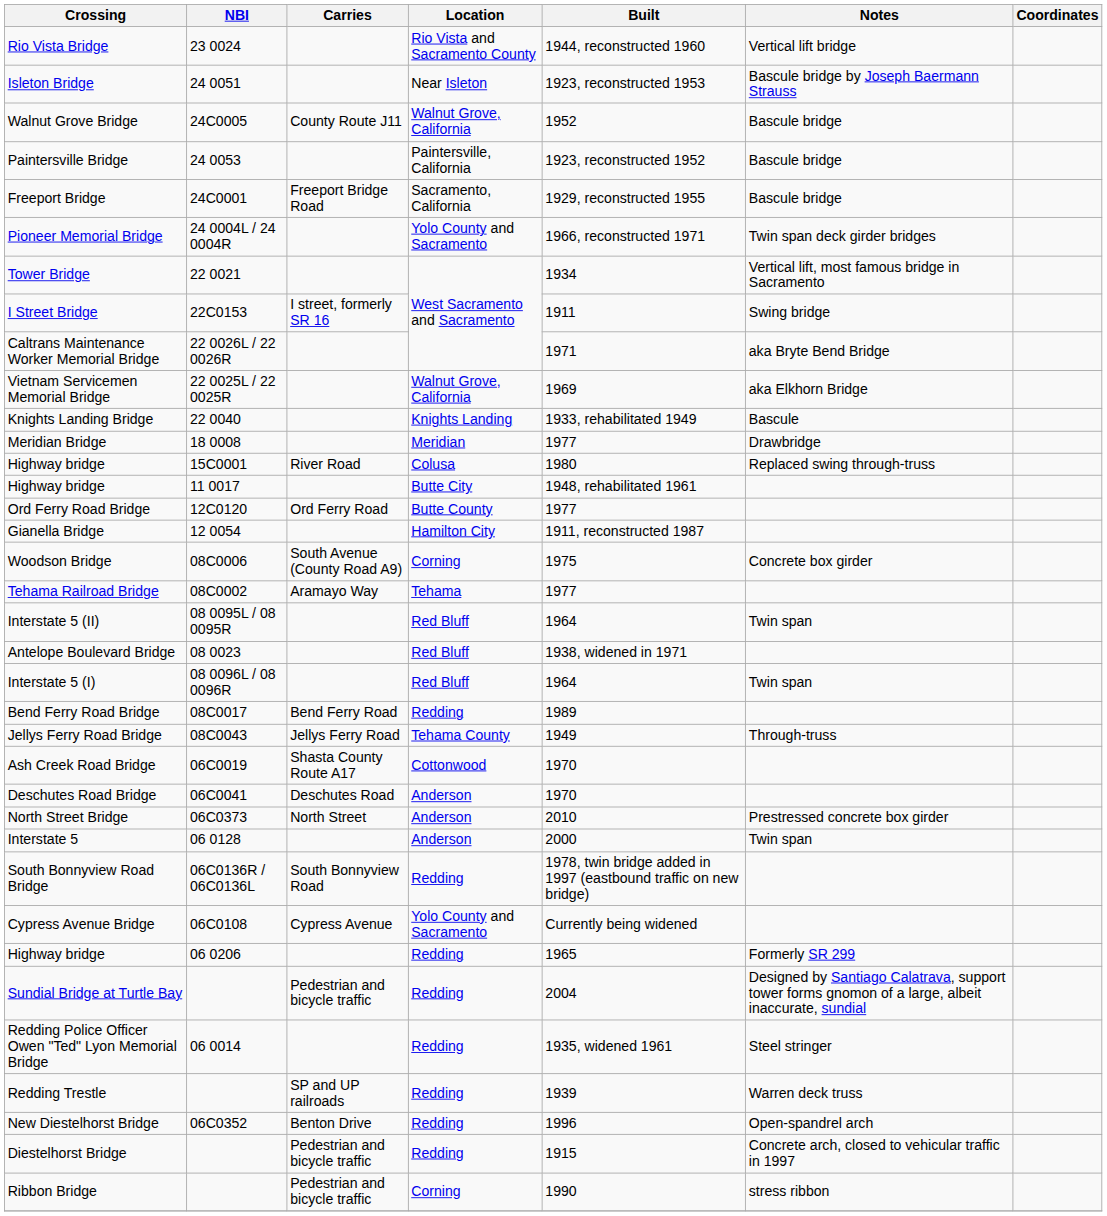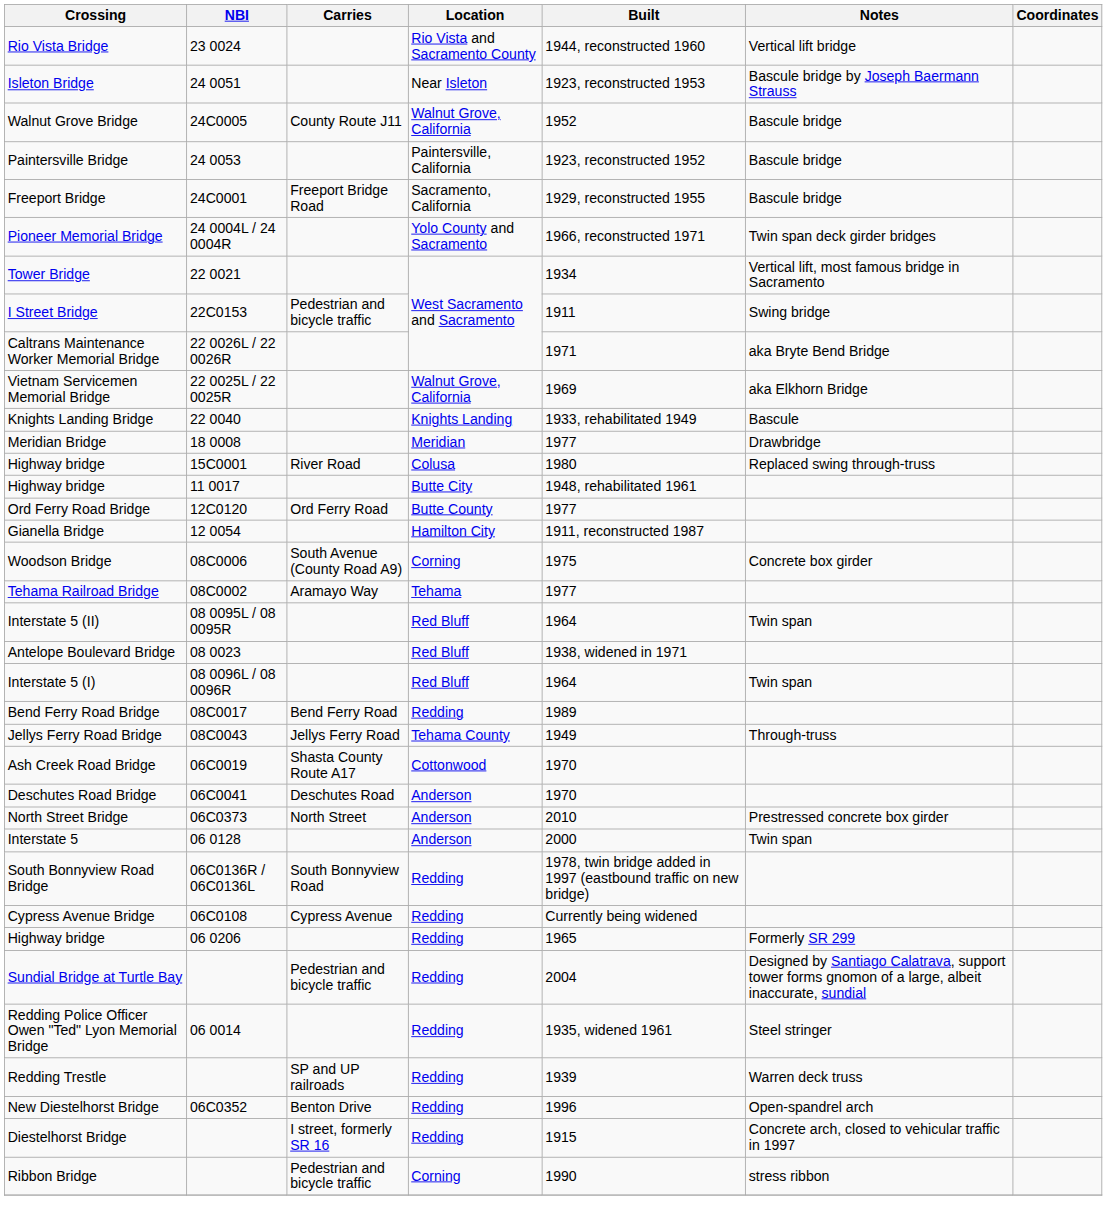 <table class=wikitable>
 <tr>
 <th>Crossing</th>
 <th><a href='#'>NBI</a></th>
 <th>Carries</th>
 <th>Location</th>
 <th>Built</th>
 <th>Notes</th>
 <th>Coordinates</th>
 </tr>
 <tr>
 <td><a href='#'>Rio Vista Bridge</a></td>
 <td>23 0024</td>
 <td></td>
 <td><a href='#'>Rio Vista</a> and <a href='#'>Sacramento County</a></td>
 <td>1944, reconstructed 1960</td>
 <td>Vertical lift bridge</td>
 <td></td>
 </tr>
 <tr>
 <td><a href='#'>Isleton Bridge</a></td>
 <td>24 0051</td>
 <td></td>
 <td>Near <a href='#'>Isleton</a></td>
 <td>1923, reconstructed 1953</td>
 <td>Bascule bridge by <a href='#'>Joseph Baermann Strauss</a></td>
 <td></td>
 </tr>
 <tr>
 <td>Walnut Grove Bridge</td>
 <td>24C0005</td>
 <td>County Route J11</td>
 <td><a href='#'>Walnut Grove, California</a></td>
 <td>1952</td>
 <td>Bascule bridge</td>
 <td></td>
 </tr>
 <tr>
 <td>Paintersville Bridge</td>
 <td>24 0053</td>
 <td></td>
 <td>Paintersville, California</td>
 <td>1923, reconstructed 1952</td>
 <td>Bascule bridge</td>
 <td></td>
 </tr>
 <tr>
 <td>Freeport Bridge</td>
 <td>24C0001</td>
 <td>Freeport Bridge Road</td>
 <td>Sacramento, California</td>
 <td>1929, reconstructed 1955</td>
 <td>Bascule bridge</td>
 <td></td>
 </tr>
 <tr>
 <td><a href='#'>Pioneer Memorial Bridge</a></td>
 <td>24 0004L / 24 0004R</td>
 <td></td>
 <td><a href='#'>Yolo County</a> and <a href='#'>Sacramento</a></td>
 <td>1966, reconstructed 1971</td>
 <td>Twin span deck girder bridges</td>
 <td></td>
 </tr>
 <tr>
 <td><a href='#'>Tower Bridge</a></td>
 <td>22 0021</td>
 <td></td>
 <td rowspan=3><a href='#'>West Sacramento</a> and <a href='#'>Sacramento</a></td>
 <td>1934</td>
 <td>Vertical lift, most famous bridge in Sacramento</td>
 <td></td>
 </tr>
 <tr>
 <td><a href='#'>I Street Bridge</a></td>
 <td>22C0153</td>
-<td>I street, formerly  <a href='#'>SR 16</a></td>
+<td>Pedestrian and bicycle traffic</td>
 <td>1911</td>
 <td>Swing bridge</td>
 <td></td>
 </tr>
 <tr>
 <td>Caltrans Maintenance Worker Memorial Bridge</td>
 <td>22 0026L / 22 0026R</td>
 <td></td>
 <td>1971</td>
 <td>aka Bryte Bend Bridge</td>
 <td></td>
 </tr>
 <tr>
 <td>Vietnam Servicemen Memorial Bridge</td>
 <td>22 0025L / 22 0025R</td>
 <td></td>
 <td><a href='#'>Walnut Grove, California</a></td>
 <td>1969</td>
 <td>aka Elkhorn Bridge</td>
 <td></td>
 </tr>
 <tr>
 <td>Knights Landing Bridge</td>
 <td>22 0040</td>
 <td></td>
 <td><a href='#'>Knights Landing</a></td>
 <td>1933, rehabilitated 1949</td>
 <td>Bascule</td>
 <td></td>
 </tr>
 <tr>
 <td>Meridian Bridge</td>
 <td>18 0008</td>
 <td></td>
 <td><a href='#'>Meridian</a></td>
 <td>1977</td>
 <td>Drawbridge</td>
 <td></td>
 </tr>
 <tr>
 <td>Highway bridge</td>
 <td>15C0001</td>
 <td>River Road</td>
 <td><a href='#'>Colusa</a></td>
 <td>1980</td>
 <td>Replaced swing through-truss</td>
 <td></td>
 </tr>
 <tr>
 <td>Highway bridge</td>
 <td>11 0017</td>
 <td></td>
 <td><a href='#'>Butte City</a></td>
 <td>1948, rehabilitated 1961</td>
 <td></td>
 <td></td>
 </tr>
 <tr>
 <td>Ord Ferry Road Bridge</td>
 <td>12C0120</td>
 <td>Ord Ferry Road</td>
 <td><a href='#'>Butte County</a></td>
 <td>1977</td>
 <td></td>
 <td></td>
 </tr>
 <tr>
 <td>Gianella Bridge</td>
 <td>12 0054</td>
 <td></td>
 <td><a href='#'>Hamilton City</a></td>
 <td>1911, reconstructed 1987</td>
 <td></td>
 <td></td>
 </tr>
 <tr>
 <td>Woodson Bridge</td>
 <td>08C0006</td>
 <td>South Avenue (County Road A9)</td>
 <td><a href='#'>Corning</a></td>
 <td>1975</td>
 <td>Concrete box girder</td>
 <td></td>
 </tr>
 <tr>
 <td><a href='#'>Tehama Railroad Bridge</a></td>
 <td>08C0002</td>
 <td>Aramayo Way</td>
 <td><a href='#'>Tehama</a></td>
 <td>1977</td>
 <td></td>
 <td></td>
 </tr>
 <tr>
 <td>Interstate 5 (II)</td>
 <td>08 0095L / 08 0095R</td>
 <td></td>
 <td><a href='#'>Red Bluff</a></td>
 <td>1964</td>
 <td>Twin span</td>
 <td></td>
 </tr>
 <tr>
 <td>Antelope Boulevard Bridge</td>
 <td>08 0023</td>
 <td></td>
 <td><a href='#'>Red Bluff</a></td>
 <td>1938, widened in 1971</td>
 <td></td>
 <td></td>
 </tr>
 <tr>
 <td>Interstate 5 (I)</td>
 <td>08 0096L / 08 0096R</td>
 <td></td>
 <td><a href='#'>Red Bluff</a></td>
 <td>1964</td>
 <td>Twin span</td>
 <td></td>
 </tr>
 <tr>
 <td>Bend Ferry Road Bridge</td>
 <td>08C0017</td>
 <td>Bend Ferry Road</td>
 <td><a href='#'>Redding</a></td>
 <td>1989</td>
 <td></td>
 <td></td>
 </tr>
 <tr>
 <td>Jellys Ferry Road Bridge</td>
 <td>08C0043</td>
 <td>Jellys Ferry Road</td>
 <td><a href='#'>Tehama County</a></td>
 <td>1949</td>
 <td>Through-truss</td>
 <td></td>
 </tr>
 <tr>
 <td>Ash Creek Road Bridge</td>
 <td>06C0019</td>
 <td>Shasta County Route A17</td>
 <td><a href='#'>Cottonwood</a></td>
 <td>1970</td>
 <td></td>
 <td></td>
 </tr>
 <tr>
 <td>Deschutes Road Bridge</td>
 <td>06C0041</td>
 <td>Deschutes Road</td>
 <td><a href='#'>Anderson</a></td>
 <td>1970</td>
 <td></td>
 <td></td>
 </tr>
 <tr>
 <td>North Street Bridge</td>
 <td>06C0373</td>
 <td>North Street</td>
 <td><a href='#'>Anderson</a></td>
 <td>2010</td>
 <td>Prestressed concrete box girder</td>
 <td></td>
 </tr>
 <tr>
 <td>Interstate 5</td>
 <td>06 0128</td>
 <td></td>
 <td><a href='#'>Anderson</a></td>
 <td>2000</td>
 <td>Twin span</td>
 <td></td>
 </tr>
 <tr>
 <td>South Bonnyview Road Bridge</td>
 <td>06C0136R / 06C0136L</td>
 <td>South Bonnyview Road</td>
 <td><a href='#'>Redding</a></td>
 <td>1978, twin bridge added in 1997 (eastbound traffic on new bridge)</td>
 <td></td>
 <td></td>
 </tr>
 <tr>
 <td>Cypress Avenue Bridge</td>
 <td>06C0108</td>
 <td>Cypress Avenue</td>
-<td><a href='#'>Yolo County</a> and <a href='#'>Sacramento</a></td>
+<td><a href='#'>Redding</a></td>
 <td>Currently being widened</td>
 <td></td>
 <td></td>
 </tr>
 <tr>
 <td>Highway bridge</td>
 <td>06 0206</td>
 <td></td>
 <td><a href='#'>Redding</a></td>
 <td>1965</td>
 <td>Formerly  <a href='#'>SR 299</a></td>
 <td></td>
 </tr>
 <tr>
 <td><a href='#'>Sundial Bridge at Turtle Bay</a></td>
 <td></td>
 <td>Pedestrian and bicycle traffic</td>
 <td><a href='#'>Redding</a></td>
 <td>2004</td>
 <td>Designed by <a href='#'>Santiago Calatrava</a>, support tower forms gnomon of a large, albeit inaccurate, <a href='#'>sundial</a></td>
 <td></td>
 </tr>
 <tr>
 <td>Redding Police Officer Owen "Ted" Lyon Memorial Bridge</td>
 <td>06 0014</td>
 <td></td>
 <td><a href='#'>Redding</a></td>
 <td>1935, widened 1961</td>
 <td>Steel stringer</td>
 <td></td>
 </tr>
 <tr>
 <td>Redding Trestle</td>
 <td></td>
 <td>SP and UP railroads</td>
 <td><a href='#'>Redding</a></td>
 <td>1939</td>
 <td>Warren deck truss</td>
 <td></td>
 </tr>
 <tr>
 <td>New Diestelhorst Bridge</td>
 <td>06C0352</td>
 <td>Benton Drive</td>
 <td><a href='#'>Redding</a></td>
 <td>1996</td>
 <td>Open-spandrel arch</td>
 <td></td>
 </tr>
 <tr>
 <td>Diestelhorst Bridge</td>
 <td></td>
-<td>Pedestrian and bicycle traffic</td>
+<td>I street, formerly  <a href='#'>SR 16</a></td>
 <td><a href='#'>Redding</a></td>
 <td>1915</td>
 <td>Concrete arch, closed to vehicular traffic in 1997</td>
 <td></td>
 </tr>
 <tr>
 <td>Ribbon Bridge</td>
 <td></td>
 <td>Pedestrian and bicycle traffic</td>
 <td><a href='#'>Corning</a></td>
 <td>1990</td>
 <td>stress ribbon</td>
 <td></td>
 </tr>
 <tr>
 </tr>
 </table>
